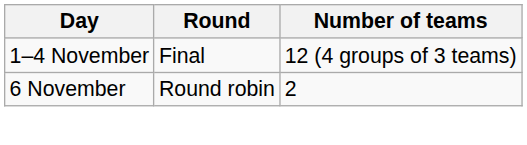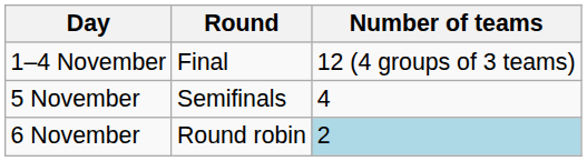 <table class="wikitable">
 <tr>
 <th>Day</th>
 <th>Round</th>
 <th>Number of teams</th>
 </tr>
 <tr>
 <td>1–4 November</td>
 <td>Final</td>
 <td>12 (4 groups of 3 teams)</td>
 </tr>
 <tr>
+<td>5 November</td>
+<td>Semifinals</td>
+<td>4</td>
+</tr>
+<tr>
 <td>6 November</td>
 <td>Round robin</td>
-<td>2</td>
+<td style="background: lightblue;">2</td>
 </tr>
 </table>
